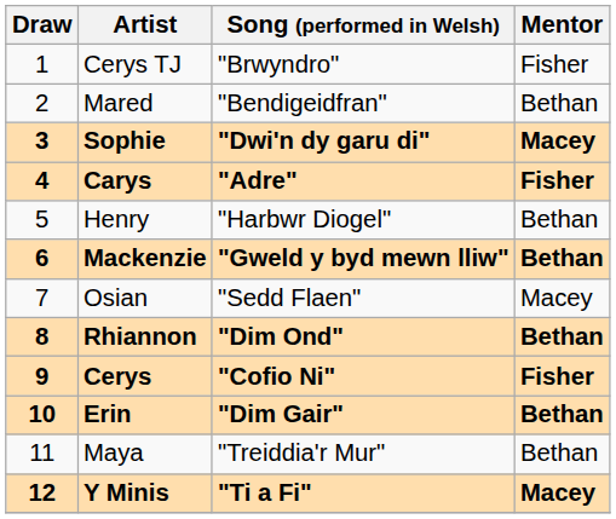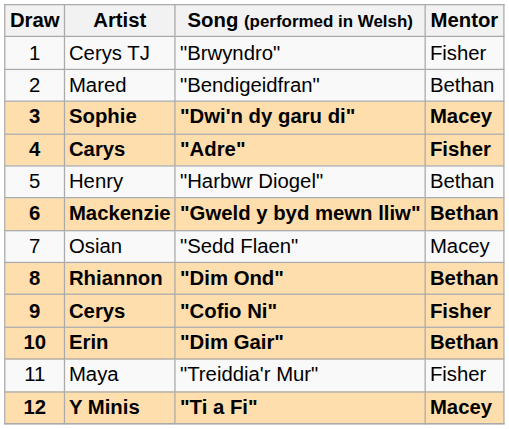 <table class="sortable wikitable collapsible" style="margin: 1em auto 1em auto">
 <tr>
 <th>Draw</th>
 <th>Artist</th>
 <th>Song <small>(performed in Welsh)</small></th>
 <th>Mentor</th>
 </tr>
 <tr>
 <td style="text-align:center;">1</td>
 <td>Cerys TJ</td>
 <td>"Brwyndro"</td>
 <td>Fisher</td>
 </tr>
 <tr>
 <td style="text-align:center;">2</td>
 <td>Mared</td>
 <td>"Bendigeidfran"</td>
 <td>Bethan</td>
 </tr>
 <tr style="font-weight:bold; background:#FFDEAD;">
 <td style="text-align:center;">3</td>
 <td>Sophie</td>
 <td>"Dwi'n dy garu di"</td>
 <td>Macey</td>
 </tr>
 <tr style="font-weight:bold; background:#FFDEAD;">
 <td style="text-align:center;">4</td>
 <td>Carys</td>
 <td>"Adre"</td>
 <td>Fisher</td>
 </tr>
 <tr>
 <td style="text-align:center;">5</td>
 <td>Henry</td>
 <td>"Harbwr Diogel"</td>
 <td>Bethan</td>
 </tr>
 <tr style="font-weight:bold; background:#FFDEAD;">
 <td style="text-align:center;">6</td>
 <td>Mackenzie</td>
 <td>"Gweld y byd mewn lliw"</td>
 <td>Bethan</td>
 </tr>
 <tr>
 <td style="text-align:center;">7</td>
 <td>Osian</td>
 <td>"Sedd Flaen"</td>
 <td>Macey</td>
 </tr>
 <tr style="font-weight:bold; background:#FFDEAD;">
 <td style="text-align:center;">8</td>
 <td>Rhiannon</td>
 <td>"Dim Ond"</td>
 <td>Bethan</td>
 </tr>
 <tr style="font-weight:bold; background:#FFDEAD;">
 <td style="text-align:center;">9</td>
 <td>Cerys</td>
 <td>"Cofio Ni"</td>
 <td>Fisher</td>
 </tr>
 <tr style="font-weight:bold; background:#FFDEAD;">
 <td style="text-align:center;">10</td>
 <td>Erin</td>
 <td>"Dim Gair"</td>
 <td>Bethan</td>
 </tr>
 <tr>
 <td style="text-align:center;">11</td>
 <td>Maya</td>
 <td>"Treiddia'r Mur"</td>
-<td>Bethan</td>
+<td>Fisher</td>
 </tr>
 <tr style="font-weight:bold; background:#FFDEAD;">
 <td style="text-align:center;">12</td>
 <td>Y Minis</td>
 <td>"Ti a Fi"</td>
 <td>Macey</td>
 </tr>
 <tr>
 </tr>
 </table>
